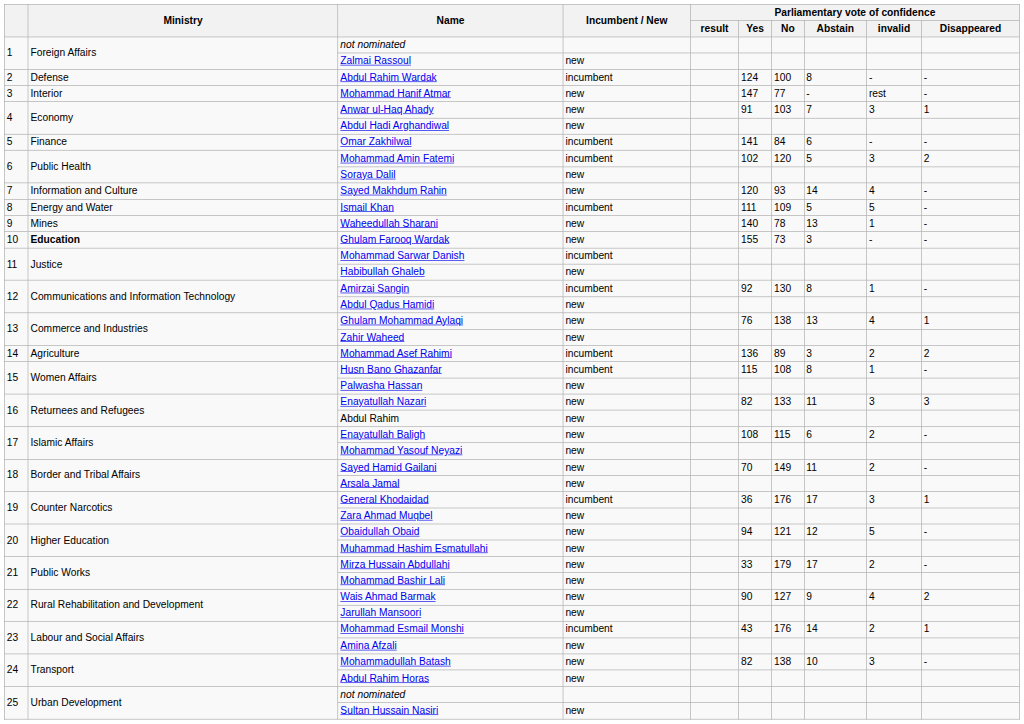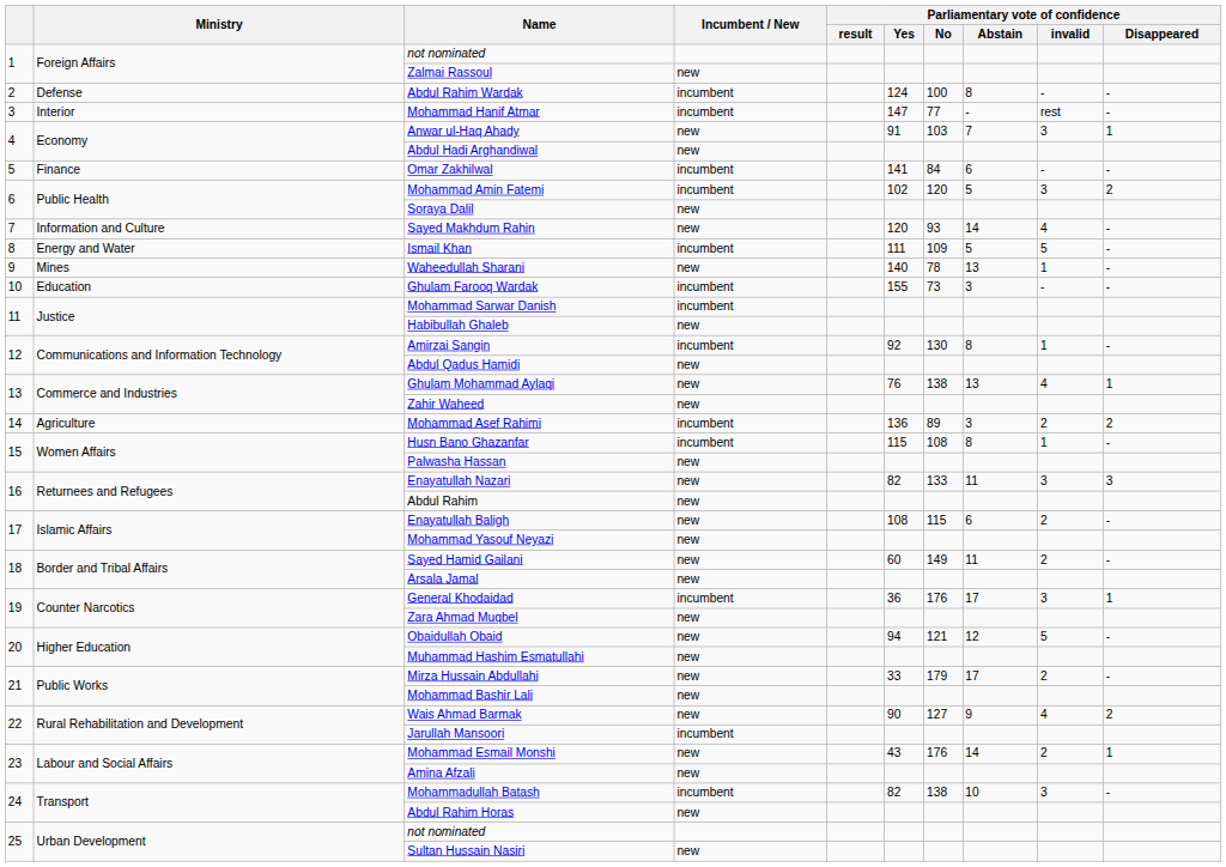 <table class="wikitable sortable" width="80%">
 <tr>
 <th rowspan=2></th>
 <th rowspan=2>Ministry</th>
 <th rowspan=2>Name</th>
 <th rowspan=2>Incumbent / New</th>
 <th colspan=6>Parliamentary vote of confidence</th>
 </tr>
 <tr>
 <th>result</th>
 <th>Yes</th>
 <th>No</th>
 <th>Abstain</th>
 <th>invalid</th>
 <th>Disappeared</th>
 </tr>
 <tr>
 <td rowspan=2>1</td>
 <td rowspan=2>Foreign Affairs</td>
 <td><em>not nominated</em></td>
 <td></td>
 <td></td>
 <td></td>
 <td></td>
 <td></td>
 <td></td>
 <td></td>
 </tr>
 <tr>
 <td><a href='#'>Zalmai Rassoul</a></td>
 <td>new</td>
 <td></td>
 <td></td>
 <td></td>
 <td></td>
 <td></td>
 <td></td>
 </tr>
 <tr>
 <td>2</td>
 <td>Defense</td>
 <td><a href='#'>Abdul Rahim Wardak</a></td>
 <td>incumbent</td>
 <td></td>
 <td>124</td>
 <td>100</td>
 <td>8</td>
 <td>-</td>
 <td>-</td>
 </tr>
 <tr>
 <td>3</td>
 <td>Interior</td>
 <td><a href='#'>Mohammad Hanif Atmar</a></td>
-<td>new</td>
+<td>incumbent</td>
 <td></td>
 <td>147</td>
 <td>77</td>
 <td>-</td>
 <td>rest</td>
 <td>-</td>
 </tr>
 <tr>
 <td rowspan=2>4</td>
 <td rowspan=2>Economy</td>
 <td><a href='#'>Anwar ul-Haq Ahady</a></td>
 <td>new</td>
 <td></td>
 <td>91</td>
 <td>103</td>
 <td>7</td>
 <td>3</td>
 <td>1</td>
 </tr>
 <tr>
 <td><a href='#'>Abdul Hadi Arghandiwal</a></td>
 <td>new</td>
 <td></td>
 <td></td>
 <td></td>
 <td></td>
 <td></td>
 </tr>
 <tr>
 <td>5</td>
 <td>Finance</td>
 <td><a href='#'>Omar Zakhilwal</a></td>
 <td>incumbent</td>
 <td></td>
 <td>141</td>
 <td>84</td>
 <td>6</td>
 <td>-</td>
 <td>-</td>
 </tr>
 <tr>
 <td rowspan=2>6</td>
 <td rowspan=2>Public Health</td>
 <td><a href='#'>Mohammad Amin Fatemi</a></td>
 <td>incumbent</td>
 <td></td>
 <td>102</td>
 <td>120</td>
 <td>5</td>
 <td>3</td>
 <td>2</td>
 </tr>
 <tr>
 <td><a href='#'>Soraya Dalil</a></td>
 <td>new</td>
 <td></td>
 <td></td>
 <td></td>
 <td></td>
 <td></td>
 </tr>
 <tr>
 <td>7</td>
 <td>Information and Culture</td>
 <td><a href='#'>Sayed Makhdum Rahin</a></td>
 <td>new</td>
 <td></td>
 <td>120</td>
 <td>93</td>
 <td>14</td>
 <td>4</td>
 <td>-</td>
 </tr>
 <tr>
 <td>8</td>
 <td>Energy and Water</td>
 <td><a href='#'>Ismail Khan</a></td>
 <td>incumbent</td>
 <td></td>
 <td>111</td>
 <td>109</td>
 <td>5</td>
 <td>5</td>
 <td>-</td>
 </tr>
 <tr>
 <td>9</td>
 <td>Mines</td>
 <td><a href='#'>Waheedullah Sharani</a></td>
 <td>new</td>
 <td></td>
 <td>140</td>
 <td>78</td>
 <td>13</td>
 <td>1</td>
 <td>-</td>
 </tr>
 <tr>
 <td>10</td>
-<td><strong>Education</strong></td>
+<td>Education</td>
 <td><a href='#'>Ghulam Farooq Wardak</a></td>
-<td>new</td>
+<td>incumbent</td>
 <td></td>
 <td>155</td>
 <td>73</td>
 <td>3</td>
 <td>-</td>
 <td>-</td>
 </tr>
 <tr>
 <td rowspan=2>11</td>
 <td rowspan=2>Justice</td>
 <td><a href='#'>Mohammad Sarwar Danish</a></td>
 <td>incumbent</td>
 <td></td>
 <td></td>
 <td></td>
 <td></td>
 <td></td>
 <td></td>
 </tr>
 <tr>
 <td><a href='#'>Habibullah Ghaleb</a></td>
 <td>new</td>
 <td></td>
 <td></td>
 <td></td>
 <td></td>
 <td></td>
 </tr>
 <tr>
 <td rowspan=2>12</td>
 <td rowspan=2>Communications and Information Technology</td>
 <td><a href='#'>Amirzai Sangin</a></td>
 <td>incumbent</td>
 <td></td>
 <td>92</td>
 <td>130</td>
 <td>8</td>
 <td>1</td>
 <td>-</td>
 </tr>
 <tr>
 <td><a href='#'>Abdul Qadus Hamidi</a></td>
 <td>new</td>
 <td></td>
 <td></td>
 <td></td>
 <td></td>
 <td></td>
 </tr>
 <tr>
 <td rowspan=2>13</td>
 <td rowspan=2>Commerce and Industries</td>
 <td><a href='#'>Ghulam Mohammad Aylaqi</a></td>
 <td>new</td>
 <td></td>
 <td>76</td>
 <td>138</td>
 <td>13</td>
 <td>4</td>
 <td>1</td>
 </tr>
 <tr>
 <td><a href='#'>Zahir Waheed</a></td>
 <td>new</td>
 <td></td>
 <td></td>
 <td></td>
 <td></td>
 <td></td>
 </tr>
 <tr>
 <td>14</td>
 <td>Agriculture</td>
 <td><a href='#'>Mohammad Asef Rahimi</a></td>
 <td>incumbent</td>
 <td></td>
 <td>136</td>
 <td>89</td>
 <td>3</td>
 <td>2</td>
 <td>2</td>
 </tr>
 <tr>
 <td rowspan=2>15</td>
 <td rowspan=2>Women Affairs</td>
 <td><a href='#'>Husn Bano Ghazanfar</a></td>
 <td>incumbent</td>
 <td></td>
 <td>115</td>
 <td>108</td>
 <td>8</td>
 <td>1</td>
 <td>-</td>
 </tr>
 <tr>
 <td><a href='#'>Palwasha Hassan</a></td>
 <td>new</td>
 <td></td>
 <td></td>
 <td></td>
 <td></td>
 <td></td>
 </tr>
 <tr>
 <td rowspan=2>16</td>
 <td rowspan=2>Returnees and Refugees</td>
 <td><a href='#'>Enayatullah Nazari</a></td>
 <td>new</td>
 <td></td>
 <td>82</td>
 <td>133</td>
 <td>11</td>
 <td>3</td>
 <td>3</td>
 </tr>
 <tr>
 <td>Abdul Rahim</td>
 <td>new</td>
 <td></td>
 <td></td>
 <td></td>
 <td></td>
 <td></td>
 </tr>
 <tr>
 <td rowspan=2>17</td>
 <td rowspan=2>Islamic Affairs</td>
 <td><a href='#'>Enayatullah Baligh</a></td>
 <td>new</td>
 <td></td>
 <td>108</td>
 <td>115</td>
 <td>6</td>
 <td>2</td>
 <td>-</td>
 </tr>
 <tr>
 <td><a href='#'>Mohammad Yasouf Neyazi</a></td>
 <td>new</td>
 <td></td>
 <td></td>
 <td></td>
 <td></td>
 <td></td>
 </tr>
 <tr>
 <td rowspan=2>18</td>
 <td rowspan=2>Border and Tribal Affairs</td>
 <td><a href='#'>Sayed Hamid Gailani</a></td>
 <td>new</td>
 <td></td>
-<td>70</td>
+<td>60</td>
 <td>149</td>
 <td>11</td>
 <td>2</td>
 <td>-</td>
 </tr>
 <tr>
 <td><a href='#'>Arsala Jamal</a></td>
 <td>new</td>
 <td></td>
 <td></td>
 <td></td>
 <td></td>
 <td></td>
 <td></td>
 </tr>
 <tr>
 <td rowspan=2>19</td>
 <td rowspan=2>Counter Narcotics</td>
 <td><a href='#'>General Khodaidad</a></td>
 <td>incumbent</td>
 <td></td>
 <td>36</td>
 <td>176</td>
 <td>17</td>
 <td>3</td>
 <td>1</td>
 </tr>
 <tr>
 <td><a href='#'>Zara Ahmad Muqbel</a></td>
 <td>new</td>
 <td></td>
 <td></td>
 <td></td>
 <td></td>
 <td></td>
 <td></td>
 </tr>
 <tr>
 <td rowspan=2>20</td>
 <td rowspan=2>Higher Education</td>
 <td><a href='#'>Obaidullah Obaid</a></td>
 <td>new</td>
 <td></td>
 <td>94</td>
 <td>121</td>
 <td>12</td>
 <td>5</td>
 <td>-</td>
 </tr>
 <tr>
 <td><a href='#'>Muhammad Hashim Esmatullahi</a></td>
 <td>new</td>
 <td></td>
 <td></td>
 <td></td>
 <td></td>
 <td></td>
 <td></td>
 </tr>
 <tr>
 <td rowspan=2>21</td>
 <td rowspan=2>Public Works</td>
 <td><a href='#'>Mirza Hussain Abdullahi</a></td>
 <td>new</td>
 <td></td>
 <td>33</td>
 <td>179</td>
 <td>17</td>
 <td>2</td>
 <td>-</td>
 </tr>
 <tr>
 <td><a href='#'>Mohammad Bashir Lali</a></td>
 <td>new</td>
 <td></td>
 <td></td>
 <td></td>
 <td></td>
 <td></td>
 <td></td>
 </tr>
 <tr>
 <td rowspan=2>22</td>
 <td rowspan=2>Rural Rehabilitation and Development</td>
 <td><a href='#'>Wais Ahmad Barmak</a></td>
 <td>new</td>
 <td></td>
 <td>90</td>
 <td>127</td>
 <td>9</td>
 <td>4</td>
 <td>2</td>
 </tr>
 <tr>
 <td><a href='#'>Jarullah Mansoori</a></td>
-<td>new</td>
+<td>incumbent</td>
 <td></td>
 <td></td>
 <td></td>
 <td></td>
 <td></td>
 <td></td>
 </tr>
 <tr>
 <td rowspan=2>23</td>
 <td rowspan=2>Labour and Social Affairs</td>
 <td><a href='#'>Mohammad Esmail Monshi</a></td>
-<td>incumbent</td>
+<td>new</td>
 <td></td>
 <td>43</td>
 <td>176</td>
 <td>14</td>
 <td>2</td>
 <td>1</td>
 </tr>
 <tr>
 <td><a href='#'>Amina Afzali</a></td>
 <td>new</td>
 <td></td>
 <td></td>
 <td></td>
 <td></td>
 <td></td>
 <td></td>
 </tr>
 <tr>
 <td rowspan=2>24</td>
 <td rowspan=2>Transport</td>
 <td><a href='#'>Mohammadullah Batash</a></td>
-<td>new</td>
+<td>incumbent</td>
 <td></td>
 <td>82</td>
 <td>138</td>
 <td>10</td>
 <td>3</td>
 <td>-</td>
 </tr>
 <tr>
 <td><a href='#'>Abdul Rahim Horas</a></td>
 <td>new</td>
 <td></td>
 <td></td>
 <td></td>
 <td></td>
 <td></td>
 <td></td>
 </tr>
 <tr>
 <td rowspan=2>25</td>
 <td rowspan=2>Urban Development</td>
 <td><em>not nominated</em></td>
 <td></td>
 <td></td>
 <td></td>
 <td></td>
 <td></td>
 <td></td>
 <td></td>
 </tr>
 <tr>
 <td><a href='#'>Sultan Hussain Nasiri</a></td>
 <td>new</td>
 <td></td>
 <td></td>
 <td></td>
 <td></td>
 <td></td>
 <td></td>
 </tr>
 </table>
